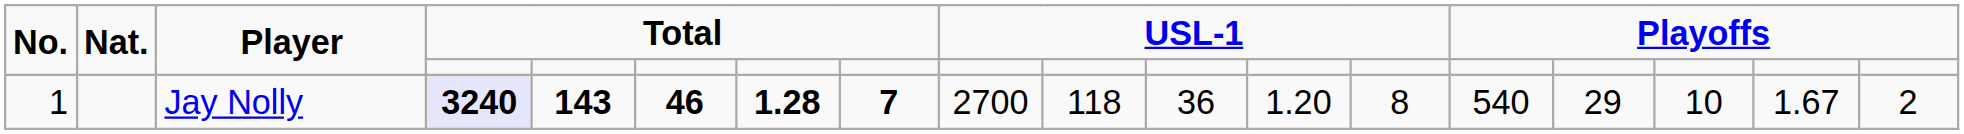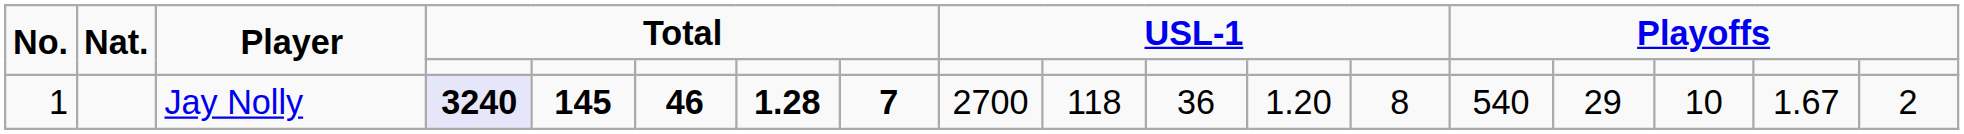 <table class="wikitable" style="font-size: 95%; text-align: center;">
 <tr>
 <td rowspan="2" style="width:15px; text-align:center;"><strong>No.</strong></td>
 <td rowspan="2" style="width:15px; text-align:center;"><strong>Nat.</strong></td>
 <td rowspan="2" style="width:120px; text-align:center;"><strong>Player</strong></td>
 <td colspan="5" style="width:160px; text-align:center;"><strong>Total</strong></td>
 <td colspan="5" style="width:160px; text-align:center;"><strong><a href='#'>USL-1</a></strong></td>
 <td colspan="5" style="width:160px; text-align:center;"><strong><a href='#'>Playoffs</a></strong></td>
 </tr>
 <tr>
 <td style="width: 40px;"><strong></strong></td>
 <td style="width: 40px;"><strong></strong></td>
 <td style="width: 40px;"><strong></strong></td>
 <td style="width: 40px;"><strong></strong></td>
 <td style="width: 40px;"><strong></strong></td>
 <td style="width: 40px;"><strong></strong></td>
 <td style="width: 40px;"><strong></strong></td>
 <td style="width: 40px;"><strong></strong></td>
 <td style="width: 40px;"><strong></strong></td>
 <td style="width: 40px;"><strong></strong></td>
 <td style="width: 40px;"><strong></strong></td>
 <td style="width: 40px;"><strong></strong></td>
 <td style="width: 40px;"><strong></strong></td>
 <td style="width: 40px;"><strong></strong></td>
 <td style="width: 40px;"><strong></strong></td>
 </tr>
 <tr>
 <td style="text-align: right;">1</td>
 <td></td>
 <td style="text-align: left;"><a href='#'>Jay Nolly</a></td>
 <td style="background: lavender;"><strong>3240</strong></td>
-<td><strong>143</strong></td>
+<td><strong>145</strong></td>
 <td><strong>46</strong></td>
 <td><strong>1.28</strong></td>
 <td><strong>7</strong></td>
 <td>2700</td>
 <td>118</td>
 <td>36</td>
 <td>1.20</td>
 <td>8</td>
 <td>540</td>
 <td>29</td>
 <td>10</td>
 <td>1.67</td>
 <td>2</td>
 </tr>
 </table>
